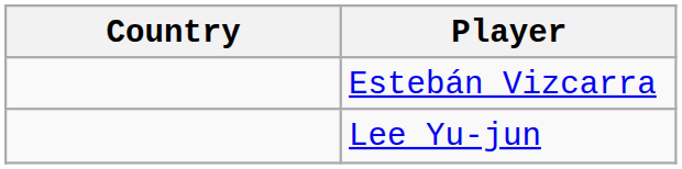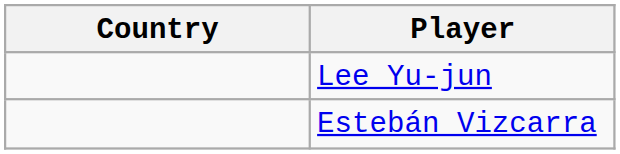 <table class="wikitable">
 <tr>
 <th style="width:130px;">Country</th>
 <th style="width:130px;">Player</th>
 </tr>
 <tr>
 <td> </td>
-<td><a href='#'>Estebán Vizcarra</a></td>
+<td><a href='#'>Lee Yu-jun</a></td>
 </tr>
 <tr>
 <td> </td>
-<td><a href='#'>Lee Yu-jun</a></td>
+<td><a href='#'>Estebán Vizcarra</a></td>
 </tr>
 </table>
